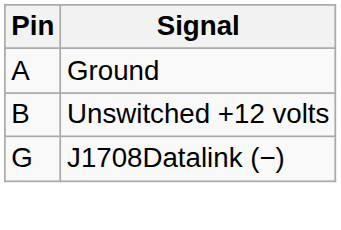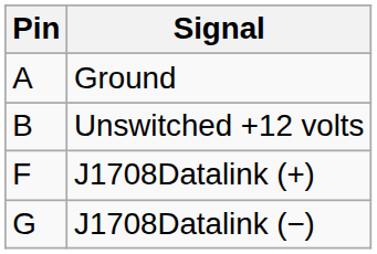 <table class="wikitable">
 <tr>
 <th>Pin</th>
 <th>Signal</th>
 </tr>
 <tr>
 <td>A</td>
 <td>Ground</td>
 </tr>
 <tr>
 <td>B</td>
 <td>Unswitched +12 volts</td>
 </tr>
 <tr>
+<td>F</td>
+<td>J1708Datalink (+)</td>
+</tr>
+<tr>
 <td>G</td>
 <td>J1708Datalink (−)</td>
 </tr>
 </table>
